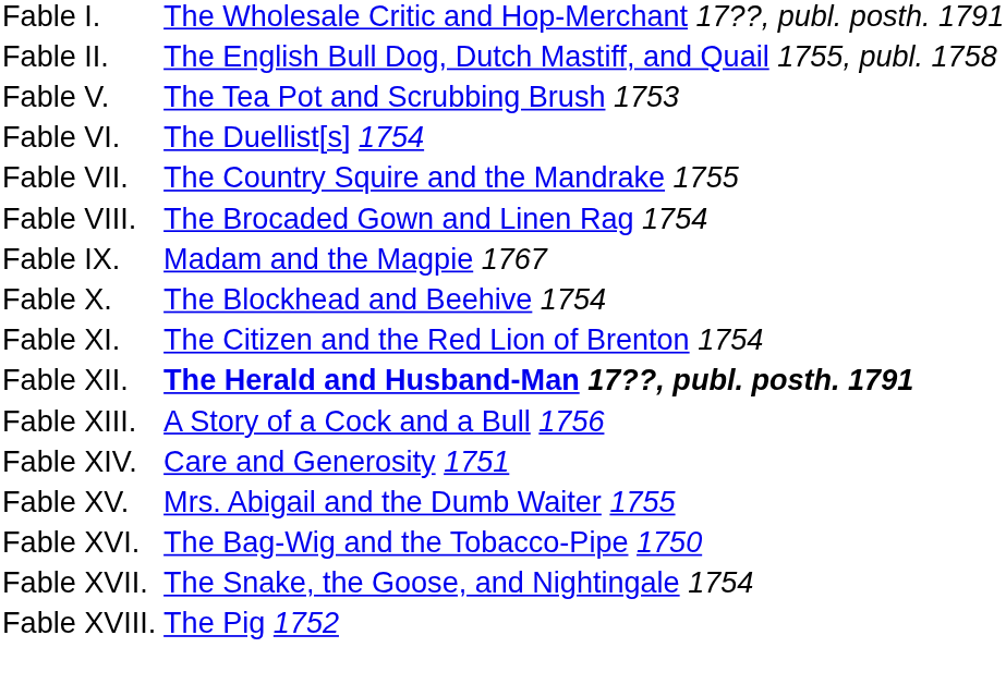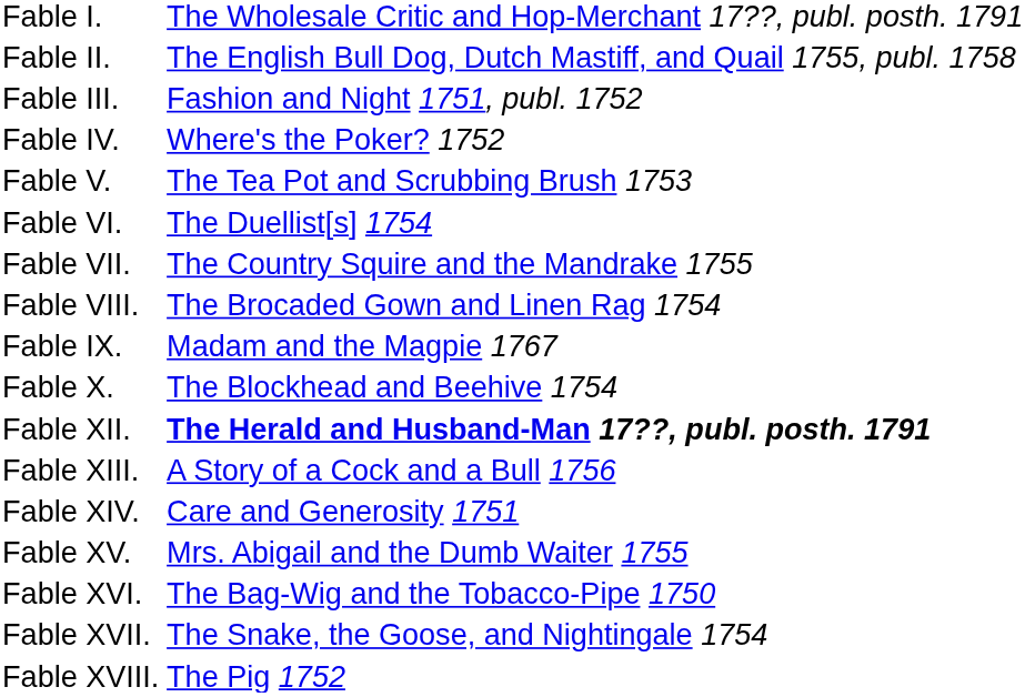 <table>
 <tr>
 <td>Fable I.</td>
 <td><a href='#'>The Wholesale Critic and Hop-Merchant</a> <em>17??,  publ. posth. 1791</em></td>
 </tr>
 <tr>
 <td>Fable II.</td>
 <td><a href='#'>The English Bull Dog, Dutch Mastiff, and Quail</a>  <em>1755, publ. 1758</em></td>
+</tr>
+<tr>
+<td>Fable III.</td>
+<td><a href='#'>Fashion and Night</a>   <em><a href='#'>1751</a>, publ. 1752</em></td>
+</tr>
+<tr>
+<td>Fable IV.</td>
+<td><a href='#'>Where's the Poker?</a>  <em>1752</em></td>
 </tr>
 <tr>
 <td>Fable V.</td>
 <td><a href='#'>The Tea Pot and Scrubbing Brush</a>  <em>1753</em></td>
 </tr>
 <tr>
 <td>Fable VI.</td>
 <td><a href='#'>The Duellist[s]</a>  <em><a href='#'>1754</a></em></td>
 </tr>
 <tr>
 <td>Fable VII.</td>
 <td><a href='#'>The Country Squire and the Mandrake</a>    <em>1755</em></td>
 </tr>
 <tr>
 <td>Fable VIII.</td>
 <td><a href='#'>The Brocaded Gown and Linen Rag</a>   <em>1754</em></td>
 </tr>
 <tr>
 <td>Fable IX.</td>
 <td><a href='#'>Madam and the Magpie</a> <em>1767</em></td>
 </tr>
 <tr>
 <td>Fable X.</td>
 <td><a href='#'>The Blockhead and Beehive</a>  <em>1754</em></td>
-</tr>
-<tr>
-<td>Fable XI.</td>
-<td><a href='#'>The Citizen and the Red Lion of Brenton</a>   <em>1754</em></td>
 </tr>
 <tr>
 <td>Fable XII.</td>
 <td><strong><a href='#'>The Herald and Husband-Man</a> <em>17??,  publ. posth. 1791</em></strong></td>
 </tr>
 <tr>
 <td>Fable XIII.</td>
 <td><a href='#'>A Story of a Cock and a Bull</a>   <em><a href='#'>1756</a></em></td>
 </tr>
 <tr>
 <td>Fable XIV.</td>
 <td><a href='#'>Care and Generosity</a>  <em><a href='#'>1751</a></em></td>
 </tr>
 <tr>
 <td>Fable XV.</td>
 <td><a href='#'>Mrs. Abigail and the Dumb Waiter</a>    <em><a href='#'>1755</a></em></td>
 </tr>
 <tr>
 <td>Fable XVI.</td>
 <td><a href='#'>The Bag-Wig and the Tobacco-Pipe</a> <em><a href='#'>1750</a></em></td>
 </tr>
 <tr>
 <td>Fable XVII.</td>
 <td><a href='#'>The Snake, the Goose, and Nightingale</a>   <em>1754</em></td>
 </tr>
 <tr>
 <td>Fable XVIII.</td>
 <td><a href='#'>The Pig</a>   <em><a href='#'>1752</a></em></td>
 </tr>
 </table>
